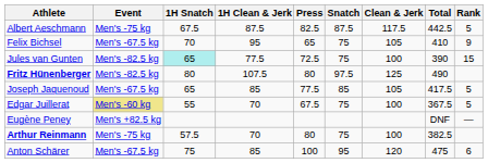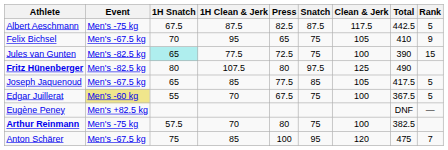 <table class="wikitable" style="font-size:90%">
 <tr>
 <th>Athlete</th>
 <th>Event</th>
 <th>1H Snatch</th>
 <th>1H Clean & Jerk</th>
 <th>Press</th>
 <th>Snatch</th>
 <th>Clean & Jerk</th>
 <th>Total</th>
 <th>Rank</th>
 </tr>
 <tr align=center>
 <td align=left><a href='#'>Albert Aeschmann</a></td>
 <td align=left><a href='#'>Men's -75 kg</a></td>
 <td>67.5</td>
 <td>87.5</td>
 <td>82.5</td>
 <td>87.5</td>
 <td>117.5</td>
 <td>442.5</td>
 <td>5</td>
 </tr>
 <tr align=center>
 <td align=left><a href='#'>Felix Bichsel</a></td>
 <td align=left><a href='#'>Men's -67.5 kg</a></td>
 <td>70</td>
 <td>95</td>
 <td>65</td>
 <td>75</td>
 <td>105</td>
 <td>410</td>
 <td>9</td>
 </tr>
 <tr align=center>
 <td align=left><a href='#'>Jules van Gunten</a></td>
 <td align=left><a href='#'>Men's -82.5 kg</a></td>
 <td style="background: paleturquoise;">65</td>
 <td>77.5</td>
 <td>72.5</td>
 <td>75</td>
 <td>100</td>
 <td>390</td>
 <td>15</td>
 </tr>
 <tr align=center>
 <td align=left><strong><a href='#'>Fritz Hünenberger</a></strong></td>
 <td align=left><a href='#'>Men's -82.5 kg</a></td>
 <td>80</td>
 <td>107.5</td>
 <td>80</td>
 <td>97.5</td>
 <td>125</td>
 <td>490</td>
 <td></td>
 </tr>
 <tr align=center>
 <td align=left><a href='#'>Joseph Jaquenoud</a></td>
 <td align=left><a href='#'>Men's -67.5 kg</a></td>
 <td>65</td>
 <td>85</td>
 <td>77.5</td>
 <td>85</td>
 <td>105</td>
 <td>417.5</td>
 <td>5</td>
 </tr>
 <tr align=center>
 <td align=left><a href='#'>Edgar Juillerat</a></td>
 <td align=left style="background: khaki;"><a href='#'>Men's -60 kg</a></td>
 <td>55</td>
 <td>70</td>
 <td>67.5</td>
 <td>75</td>
 <td>100</td>
 <td>367.5</td>
 <td>5</td>
 </tr>
 <tr align=center>
 <td align=left><a href='#'>Eugène Peney</a></td>
 <td align=left><a href='#'>Men's +82.5 kg</a></td>
 <td></td>
 <td></td>
 <td></td>
 <td></td>
 <td></td>
 <td>DNF</td>
 <td>—</td>
 </tr>
 <tr align=center>
 <td align=left><strong><a href='#'>Arthur Reinmann</a></strong></td>
 <td align=left><a href='#'>Men's -75 kg</a></td>
 <td>57.5</td>
 <td>70</td>
 <td>80</td>
 <td>75</td>
 <td>100</td>
 <td>382.5</td>
 <td></td>
 </tr>
 <tr align=center>
 <td align=left><a href='#'>Anton Schärer</a></td>
 <td align=left><a href='#'>Men's -67.5 kg</a></td>
 <td>75</td>
 <td>85</td>
 <td>100</td>
 <td>95</td>
 <td>120</td>
 <td>475</td>
-<td>6</td>
+<td>7</td>
 </tr>
 </table>
